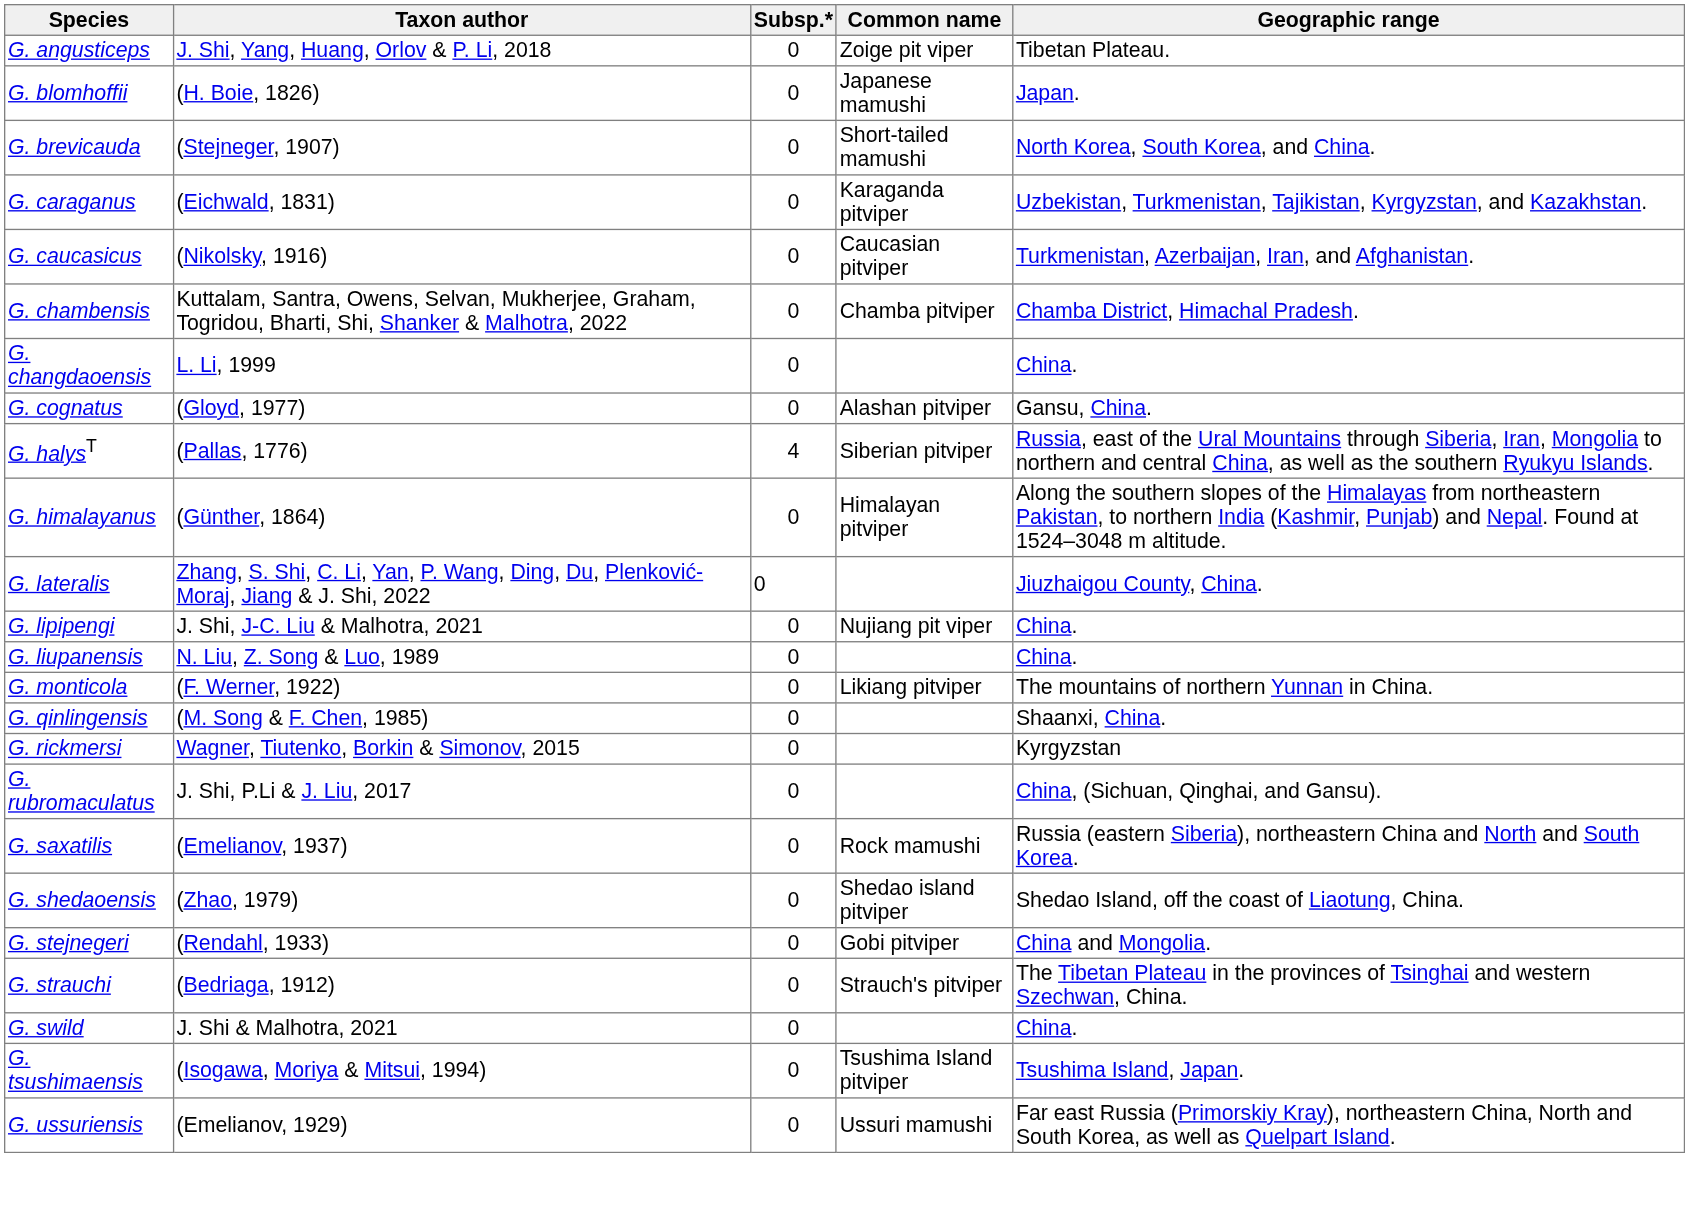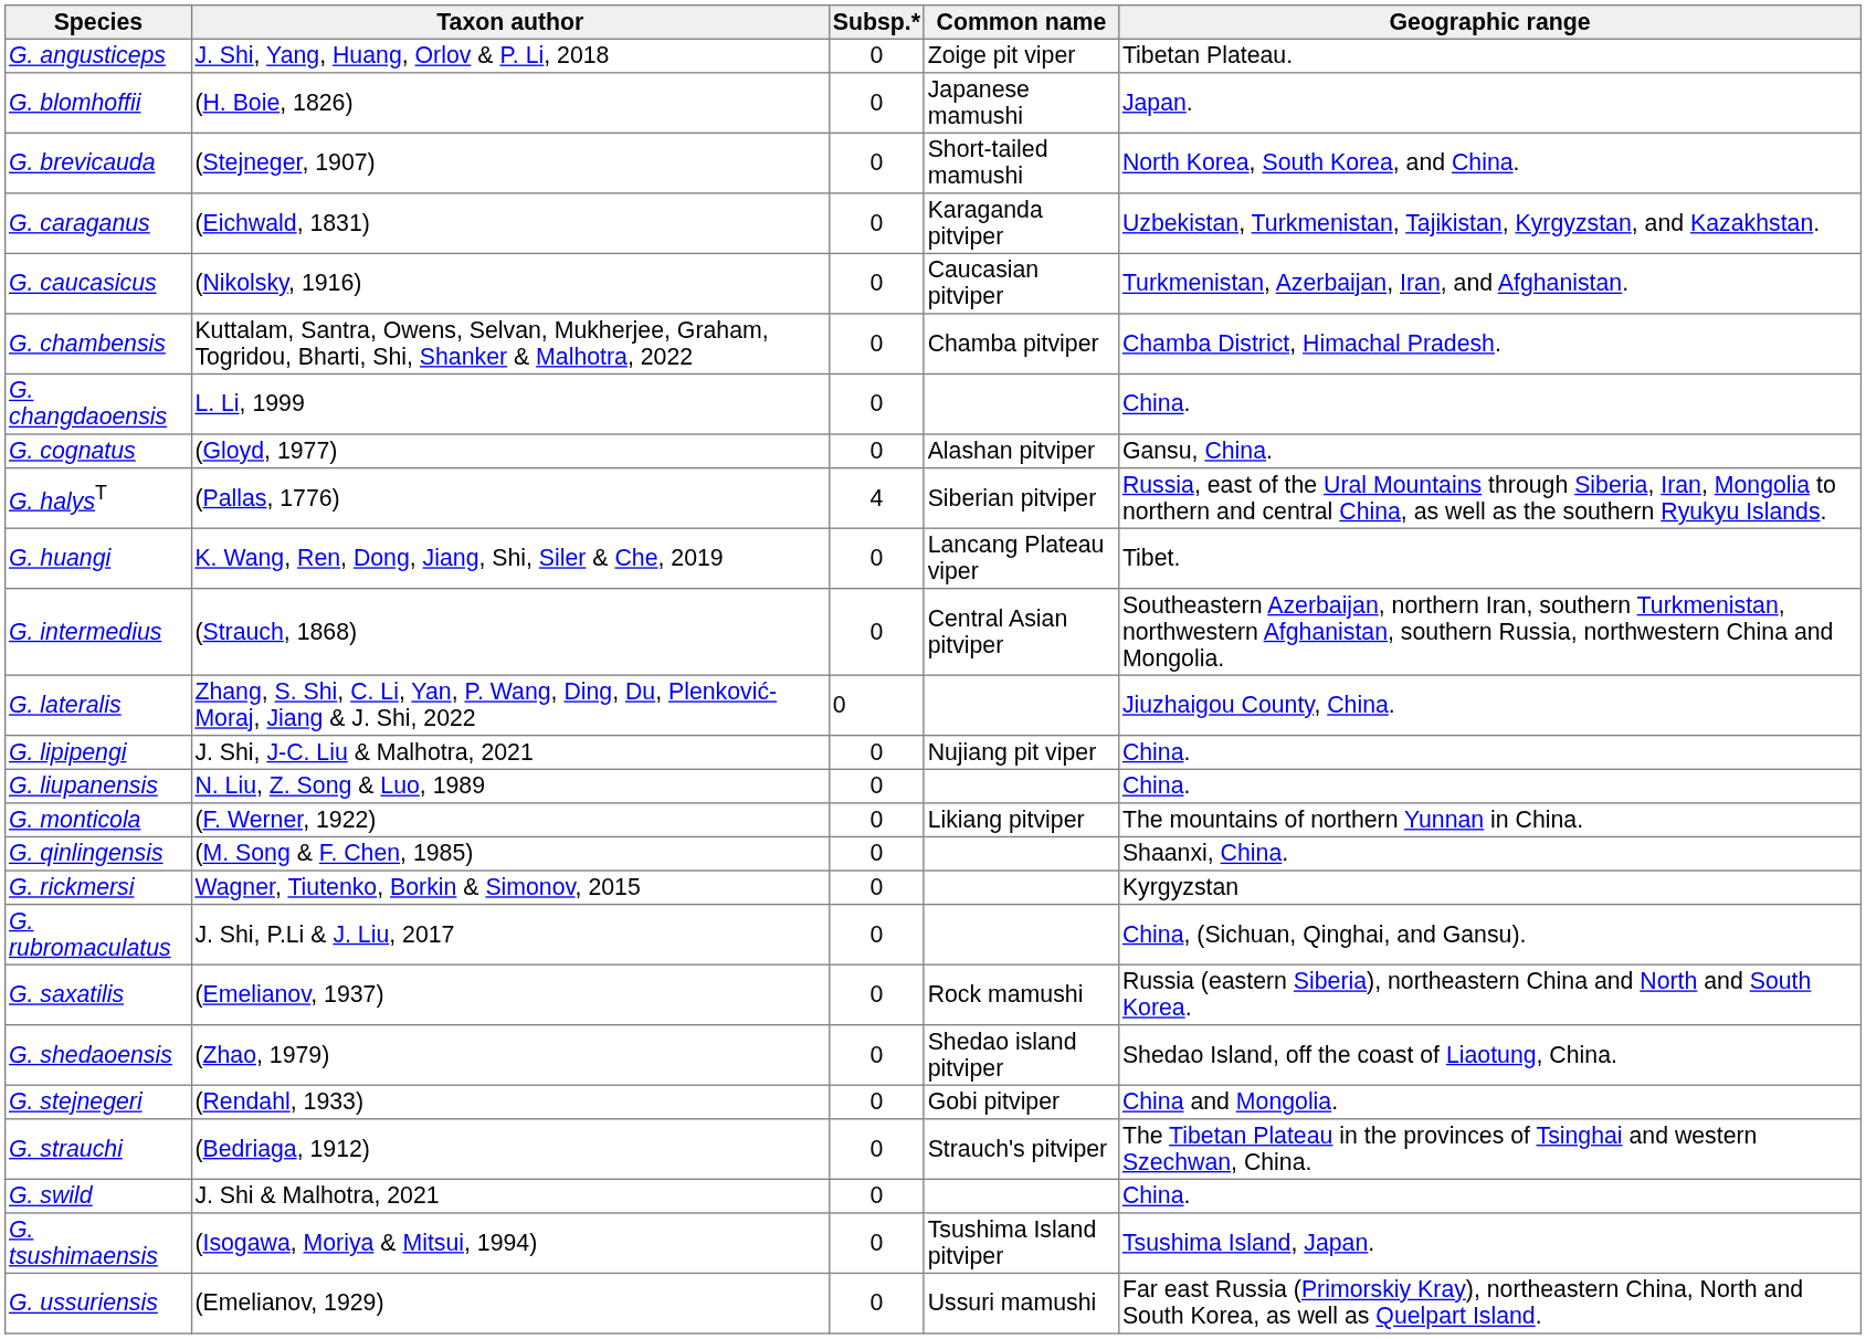 <table cellspacing=0 cellpadding=2 border=1 style="border-collapse: collapse;">
 <tr>
 <th bgcolor="#f0f0f0">Species</th>
 <th bgcolor="#f0f0f0">Taxon author</th>
 <th bgcolor="#f0f0f0">Subsp.*</th>
 <th bgcolor="#f0f0f0">Common name</th>
 <th bgcolor="#f0f0f0">Geographic range</th>
 </tr>
 <tr>
 <td><em><a href='#'>G. angusticeps</a></em></td>
 <td><a href='#'>J. Shi</a>, <a href='#'>Yang</a>, <a href='#'>Huang</a>, <a href='#'>Orlov</a> & <a href='#'>P. Li</a>, 2018</td>
 <td align="center">0</td>
 <td>Zoige pit viper</td>
 <td style="width:40%">Tibetan Plateau.</td>
 </tr>
 <tr>
 <td><em><a href='#'>G. blomhoffii</a></em></td>
 <td>(<a href='#'>H. Boie</a>, 1826)</td>
 <td align="center">0</td>
 <td>Japanese mamushi</td>
 <td style="width:40%"><a href='#'>Japan</a>.</td>
 </tr>
 <tr>
 <td><em><a href='#'>G. brevicauda</a></em></td>
 <td>(<a href='#'>Stejneger</a>, 1907)</td>
 <td align="center">0</td>
 <td>Short-tailed mamushi</td>
 <td style="width:40%"><a href='#'>North Korea</a>, <a href='#'>South Korea</a>, and <a href='#'>China</a>.</td>
 </tr>
 <tr>
 <td><em><a href='#'>G. caraganus</a></em></td>
 <td>(<a href='#'>Eichwald</a>, 1831)</td>
 <td align="center">0</td>
 <td>Karaganda pitviper</td>
 <td style="width:40%"><a href='#'>Uzbekistan</a>, <a href='#'>Turkmenistan</a>, <a href='#'>Tajikistan</a>, <a href='#'>Kyrgyzstan</a>, and <a href='#'>Kazakhstan</a>.</td>
 </tr>
 <tr>
 <td><em><a href='#'>G. caucasicus</a></em></td>
 <td>(<a href='#'>Nikolsky</a>, 1916)</td>
 <td align="center">0</td>
 <td>Caucasian pitviper</td>
 <td style="width:40%"><a href='#'>Turkmenistan</a>, <a href='#'>Azerbaijan</a>, <a href='#'>Iran</a>, and <a href='#'>Afghanistan</a>.</td>
 </tr>
 <tr>
 <td><em><a href='#'>G. chambensis</a></em></td>
 <td>Kuttalam, Santra, Owens, Selvan, Mukherjee, Graham, Togridou, Bharti, Shi, <a href='#'>Shanker</a> & <a href='#'>Malhotra</a>, 2022</td>
 <td align="center">0</td>
 <td>Chamba pitviper</td>
 <td style="width:40%"><a href='#'>Chamba District</a>, <a href='#'>Himachal Pradesh</a>.</td>
 </tr>
 <tr>
 <td><em><a href='#'>G. changdaoensis</a></em></td>
 <td><a href='#'>L. Li</a>, 1999</td>
 <td align="center">0</td>
 <td></td>
 <td style="width:40%"><a href='#'>China</a>.</td>
 </tr>
 <tr>
 <td><em><a href='#'>G. cognatus</a></em></td>
 <td>(<a href='#'>Gloyd</a>, 1977)</td>
 <td align="center">0</td>
 <td>Alashan pitviper</td>
 <td>Gansu, <a href='#'>China</a>.</td>
 </tr>
 <tr>
 <td><em><a href='#'>G. halys</a></em><span><sup>T</sup></span></td>
 <td>(<a href='#'>Pallas</a>, 1776)</td>
 <td align="center">4</td>
 <td>Siberian pitviper</td>
 <td><a href='#'>Russia</a>, east of the <a href='#'>Ural Mountains</a> through <a href='#'>Siberia</a>, <a href='#'>Iran</a>, <a href='#'>Mongolia</a> to northern and central <a href='#'>China</a>, as well as the southern <a href='#'>Ryukyu Islands</a>.</td>
 </tr>
 <tr>
-<td><em><a href='#'>G. himalayanus</a></em></td>
-<td>(<a href='#'>Günther</a>, 1864)</td>
+<td><em><a href='#'>G. huangi</a></em></td>
+<td><a href='#'>K. Wang</a>, <a href='#'>Ren</a>, <a href='#'>Dong</a>, <a href='#'>Jiang</a>, Shi, <a href='#'>Siler</a> & <a href='#'>Che</a>, 2019</td>
 <td align="center">0</td>
-<td>Himalayan pitviper</td>
-<td>Along the southern slopes of the <a href='#'>Himalayas</a> from northeastern <a href='#'>Pakistan</a>, to northern <a href='#'>India</a> (<a href='#'>Kashmir</a>, <a href='#'>Punjab</a>) and <a href='#'>Nepal</a>. Found at 1524–3048 m altitude.</td>
+<td>Lancang Plateau viper</td>
+<td>Tibet.</td>
+</tr>
+<tr>
+<td><em><a href='#'>G. intermedius</a></em></td>
+<td>(<a href='#'>Strauch</a>, 1868)</td>
+<td align="center">0</td>
+<td>Central Asian pitviper</td>
+<td>Southeastern <a href='#'>Azerbaijan</a>, northern Iran, southern <a href='#'>Turkmenistan</a>, northwestern <a href='#'>Afghanistan</a>, southern Russia, northwestern China and Mongolia.</td>
 </tr>
 <tr>
 <td><em><a href='#'>G. lateralis</a></em></td>
 <td><a href='#'>Zhang</a>, <a href='#'>S. Shi</a>, <a href='#'>C. Li</a>, <a href='#'>Yan</a>, <a href='#'>P. Wang</a>, <a href='#'>Ding</a>, <a href='#'>Du</a>, <a href='#'>Plenković-Moraj</a>, <a href='#'>Jiang</a> & J. Shi, 2022</td>
 <td>0</td>
 <td></td>
 <td><a href='#'>Jiuzhaigou County</a>, <a href='#'>China</a>.</td>
 </tr>
 <tr>
 <td><em><a href='#'>G. lipipengi</a></em></td>
 <td>J. Shi, <a href='#'>J-C. Liu</a> & Malhotra, 2021</td>
 <td align="center">0</td>
 <td>Nujiang pit viper</td>
 <td><a href='#'>China</a>.</td>
 </tr>
 <tr>
 <td><em><a href='#'>G. liupanensis</a></em></td>
 <td><a href='#'>N. Liu</a>, <a href='#'>Z. Song</a> & <a href='#'>Luo</a>, 1989</td>
 <td align="center">0</td>
 <td></td>
 <td style="width:40%"><a href='#'>China</a>.</td>
 </tr>
 <tr>
 <td><em><a href='#'>G. monticola</a></em></td>
 <td>(<a href='#'>F. Werner</a>, 1922)</td>
 <td align="center">0</td>
 <td>Likiang pitviper</td>
 <td>The mountains of northern <a href='#'>Yunnan</a> in China.</td>
 </tr>
 <tr>
 <td><em><a href='#'>G. qinlingensis</a></em></td>
 <td>(<a href='#'>M. Song</a> & <a href='#'>F. Chen</a>, 1985)</td>
 <td align="center">0</td>
 <td></td>
 <td>Shaanxi, <a href='#'>China</a>.</td>
 </tr>
 <tr>
 <td><em><a href='#'>G. rickmersi</a></em></td>
 <td><a href='#'>Wagner</a>, <a href='#'>Tiutenko</a>, <a href='#'>Borkin</a> & <a href='#'>Simonov</a>, 2015</td>
 <td align="center">0</td>
 <td></td>
 <td>Kyrgyzstan</td>
 </tr>
 <tr>
 <td><em><a href='#'>G. rubromaculatus</a></em></td>
 <td>J. Shi, P.Li & <a href='#'>J. Liu</a>, 2017</td>
 <td align="center">0</td>
 <td></td>
 <td style="width:40%"><a href='#'>China</a>, (Sichuan, Qinghai, and Gansu).</td>
 </tr>
 <tr>
 <td><em><a href='#'>G. saxatilis</a></em></td>
 <td>(<a href='#'>Emelianov</a>, 1937)</td>
 <td align="center">0</td>
 <td>Rock mamushi</td>
 <td>Russia (eastern <a href='#'>Siberia</a>), northeastern China and <a href='#'>North</a> and <a href='#'>South Korea</a>.</td>
 </tr>
 <tr>
 <td><em><a href='#'>G. shedaoensis</a></em></td>
 <td>(<a href='#'>Zhao</a>, 1979)</td>
 <td align="center">0</td>
 <td>Shedao island pitviper</td>
 <td>Shedao Island, off the coast of <a href='#'>Liaotung</a>, China.</td>
 </tr>
 <tr>
 <td><em><a href='#'>G. stejnegeri</a></em></td>
 <td>(<a href='#'>Rendahl</a>, 1933)</td>
 <td align="center">0</td>
 <td>Gobi pitviper</td>
 <td style="width:40%"><a href='#'>China</a> and <a href='#'>Mongolia</a>.</td>
 </tr>
 <tr>
 <td><em><a href='#'>G. strauchi</a></em></td>
 <td>(<a href='#'>Bedriaga</a>, 1912)</td>
 <td align="center">0</td>
 <td>Strauch's pitviper</td>
 <td>The <a href='#'>Tibetan Plateau</a> in the provinces of <a href='#'>Tsinghai</a> and western <a href='#'>Szechwan</a>, China.</td>
 </tr>
 <tr>
 <td><em><a href='#'>G. swild</a></em></td>
 <td>J. Shi & Malhotra, 2021</td>
 <td align="center">0</td>
 <td></td>
 <td><a href='#'>China</a>.</td>
 </tr>
 <tr>
 <td><em><a href='#'>G. tsushimaensis</a></em></td>
 <td>(<a href='#'>Isogawa</a>, <a href='#'>Moriya</a> & <a href='#'>Mitsui</a>, 1994)</td>
 <td align="center">0</td>
 <td>Tsushima Island pitviper</td>
 <td><a href='#'>Tsushima Island</a>, <a href='#'>Japan</a>.</td>
 </tr>
 <tr>
 <td><em><a href='#'>G. ussuriensis</a></em></td>
 <td>(Emelianov, 1929)</td>
 <td align="center">0</td>
 <td>Ussuri mamushi</td>
 <td>Far east Russia (<a href='#'>Primorskiy Kray</a>), northeastern China, North and South Korea, as well as <a href='#'>Quelpart Island</a>.</td>
 </tr>
 </table>
